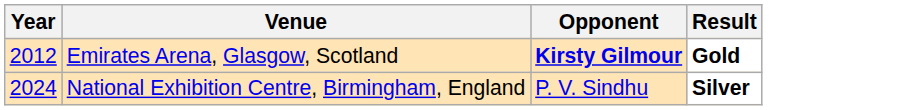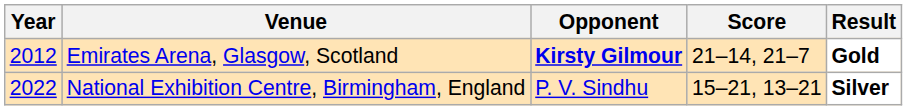 <table class="sortable wikitable" style="font-size: 90%">
 <tr>
 <th>Year</th>
 <th>Venue</th>
 <th>Opponent</th>
+<th>Score</th>
 <th>Result</th>
 </tr>
 <tr style="background:#FFE4B5">
 <td align="center"><a href='#'>2012</a></td>
 <td align="left"><a href='#'>Emirates Arena</a>, <a href='#'>Glasgow</a>, Scotland</td>
 <td align="left"><strong> <a href='#'>Kirsty Gilmour</a></strong></td>
+<td align="left">21–14, 21–7</td>
 <td style="text-align:left; background:white"> <strong>Gold</strong></td>
 </tr>
 <tr style="background:#FFE4B5">
-<td align="center"><a href='#'>2024</a></td>
+<td align="center"><a href='#'>2022</a></td>
 <td align="left"><a href='#'>National Exhibition Centre</a>, <a href='#'>Birmingham</a>, England</td>
 <td align="left"> <a href='#'>P. V. Sindhu</a></td>
+<td align="left">15–21, 13–21</td>
 <td style="text-align:left; background:white"> <strong>Silver</strong></td>
 </tr>
 </table>
